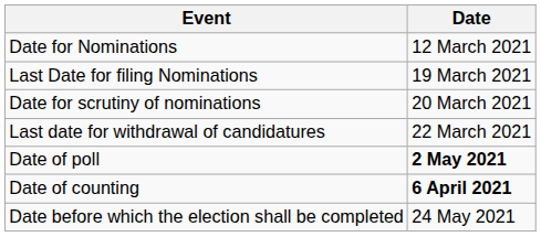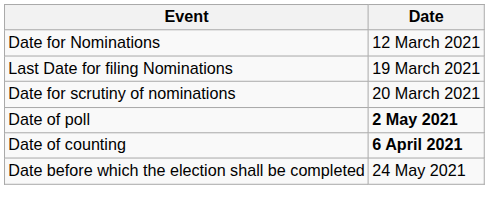 <table class="wikitable">
 <tr>
 <th>Event</th>
 <th>Date</th>
 </tr>
 <tr>
 <td>Date for Nominations</td>
 <td>12 March 2021</td>
 </tr>
 <tr>
 <td>Last Date for filing Nominations</td>
 <td>19 March 2021</td>
 </tr>
 <tr>
 <td>Date for scrutiny of nominations</td>
 <td>20 March 2021</td>
 </tr>
 <tr>
-<td>Last date for withdrawal of candidatures</td>
-<td>22 March 2021</td>
-</tr>
-<tr>
 <td>Date of poll</td>
 <td><strong>2 May 2021</strong></td>
 </tr>
 <tr>
 <td>Date of counting</td>
 <td><strong>6 April 2021</strong></td>
 </tr>
 <tr>
 <td>Date before which the election shall be completed</td>
 <td>24 May 2021</td>
 </tr>
 </table>
